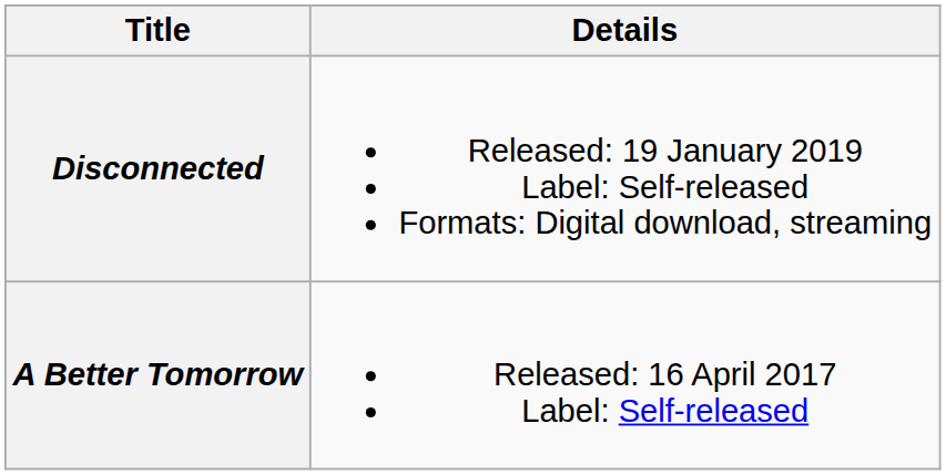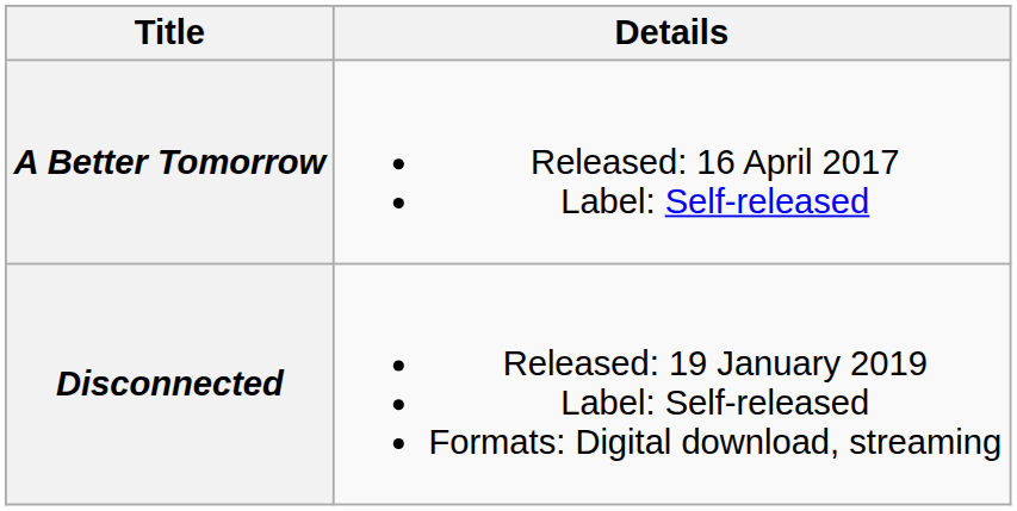 <table class="wikitable plainrowheaders" style="text-align:center;">
 <tr>
 <th scope="col">Title</th>
 <th scope="col">Details</th>
 </tr>
 <tr>
+<th scope="row"><em>A Better Tomorrow</em></th>
+<td><br><ul><li>Released: 16 April 2017</li><li>Label: <a href='#'>Self-released</a></li></ul></td>
+</tr>
+<tr>
 <th scope="row"><em>Disconnected</em></th>
 <td><br><ul><li>Released: 19 January 2019</li><li>Label: Self-released</li><li>Formats: Digital download, streaming</li></ul></td>
 </tr>
-<tr>
-<th scope="row"><em>A Better Tomorrow</em></th>
-<td><br><ul><li>Released: 16 April 2017</li><li>Label: <a href='#'>Self-released</a></li></ul></td>
-</tr>
 </table>
